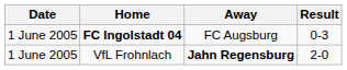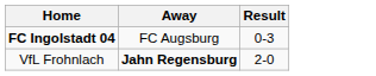 <table class="wikitable">
 <tr>
-<th>Date</th>
 <th>Home</th>
 <th>Away</th>
 <th>Result</th>
 </tr>
 <tr align="center">
-<td>1 June 2005</td>
 <td><strong>FC Ingolstadt 04</strong></td>
 <td>FC Augsburg</td>
 <td>0-3</td>
 </tr>
 <tr align="center">
-<td>1 June 2005</td>
 <td>VfL Frohnlach</td>
 <td><strong>Jahn Regensburg</strong></td>
 <td>2-0</td>
 </tr>
 </table>
